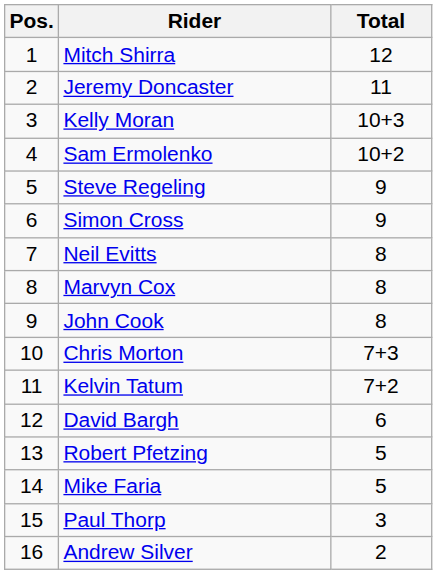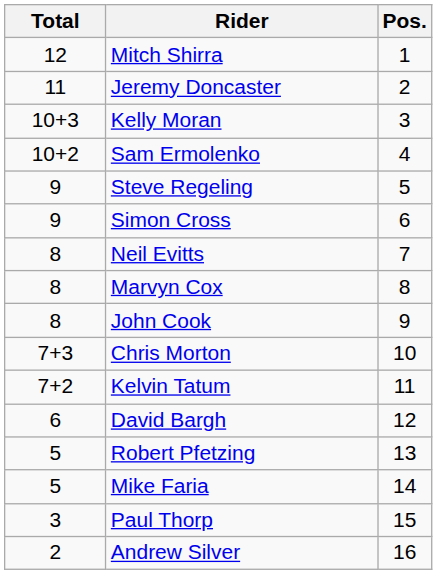 <table class=wikitable>
 <tr>
+<th width=70px>Total</th>
+<th width=200px>Rider</th>
 <th width=25px>Pos.</th>
-<th width=200px>Rider</th>
-<th width=70px>Total</th>
 </tr>
 <tr align=center >
+<td>12</td>
+<td align=left> <a href='#'>Mitch Shirra</a></td>
 <td>1</td>
-<td align=left> <a href='#'>Mitch Shirra</a></td>
-<td>12</td>
 </tr>
 <tr align=center >
+<td>11</td>
+<td align=left> <a href='#'>Jeremy Doncaster</a></td>
 <td>2</td>
-<td align=left> <a href='#'>Jeremy Doncaster</a></td>
-<td>11</td>
 </tr>
 <tr align=center >
+<td>10+3</td>
+<td align=left> <a href='#'>Kelly Moran</a></td>
 <td>3</td>
-<td align=left> <a href='#'>Kelly Moran</a></td>
-<td>10+3</td>
 </tr>
 <tr align=center >
+<td>10+2</td>
+<td align=left> <a href='#'>Sam Ermolenko</a></td>
 <td>4</td>
-<td align=left> <a href='#'>Sam Ermolenko</a></td>
-<td>10+2</td>
 </tr>
 <tr align=center >
+<td>9</td>
+<td align=left> <a href='#'>Steve Regeling</a></td>
 <td>5</td>
-<td align=left> <a href='#'>Steve Regeling</a></td>
-<td>9</td>
 </tr>
 <tr align=center >
+<td>9</td>
+<td align=left> <a href='#'>Simon Cross</a></td>
 <td>6</td>
-<td align=left> <a href='#'>Simon Cross</a></td>
-<td>9</td>
 </tr>
 <tr align=center >
+<td>8</td>
+<td align=left> <a href='#'>Neil Evitts</a></td>
 <td>7</td>
-<td align=left> <a href='#'>Neil Evitts</a></td>
-<td>8</td>
 </tr>
 <tr align=center >
 <td>8</td>
 <td align=left> <a href='#'>Marvyn Cox</a></td>
 <td>8</td>
 </tr>
 <tr align=center >
+<td>8</td>
+<td align=left> <a href='#'>John Cook</a></td>
 <td>9</td>
-<td align=left> <a href='#'>John Cook</a></td>
-<td>8</td>
 </tr>
 <tr align=center >
+<td>7+3</td>
+<td align=left> <a href='#'>Chris Morton</a></td>
 <td>10</td>
-<td align=left> <a href='#'>Chris Morton</a></td>
-<td>7+3</td>
 </tr>
 <tr align=center>
+<td>7+2</td>
+<td align=left> <a href='#'>Kelvin Tatum</a></td>
 <td>11</td>
-<td align=left> <a href='#'>Kelvin Tatum</a></td>
-<td>7+2</td>
 </tr>
 <tr align=center>
+<td>6</td>
+<td align=left> <a href='#'>David Bargh</a></td>
 <td>12</td>
-<td align=left> <a href='#'>David Bargh</a></td>
-<td>6</td>
 </tr>
 <tr align=center>
+<td>5</td>
+<td align=left> <a href='#'>Robert Pfetzing</a></td>
 <td>13</td>
-<td align=left> <a href='#'>Robert Pfetzing</a></td>
-<td>5</td>
 </tr>
 <tr align=center>
+<td>5</td>
+<td align=left> <a href='#'>Mike Faria</a></td>
 <td>14</td>
-<td align=left> <a href='#'>Mike Faria</a></td>
-<td>5</td>
 </tr>
 <tr align=center>
+<td>3</td>
+<td align=left> <a href='#'>Paul Thorp</a></td>
 <td>15</td>
-<td align=left> <a href='#'>Paul Thorp</a></td>
-<td>3</td>
 </tr>
 <tr align=center>
+<td>2</td>
+<td align=left> <a href='#'>Andrew Silver</a></td>
 <td>16</td>
-<td align=left> <a href='#'>Andrew Silver</a></td>
-<td>2</td>
 </tr>
 </table>
